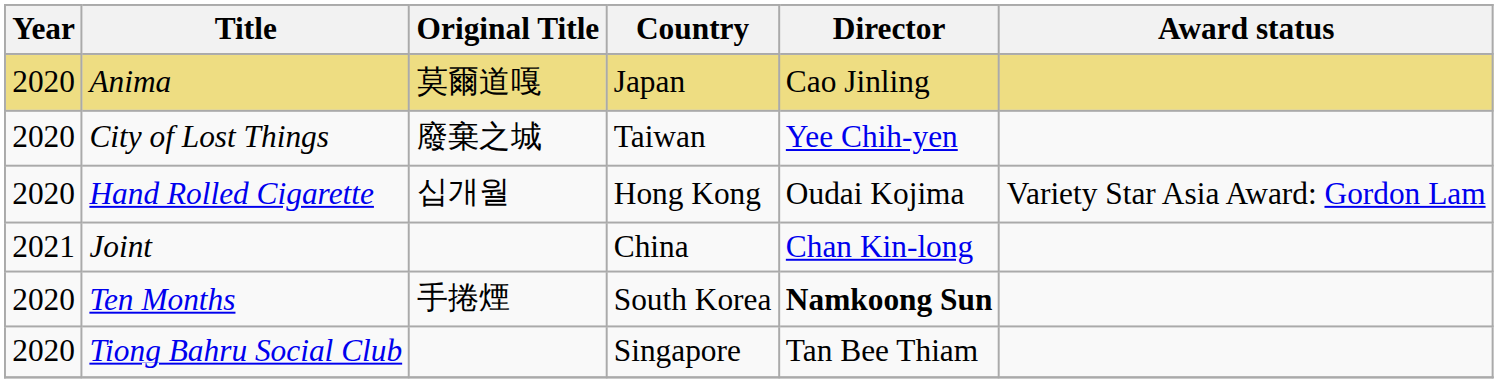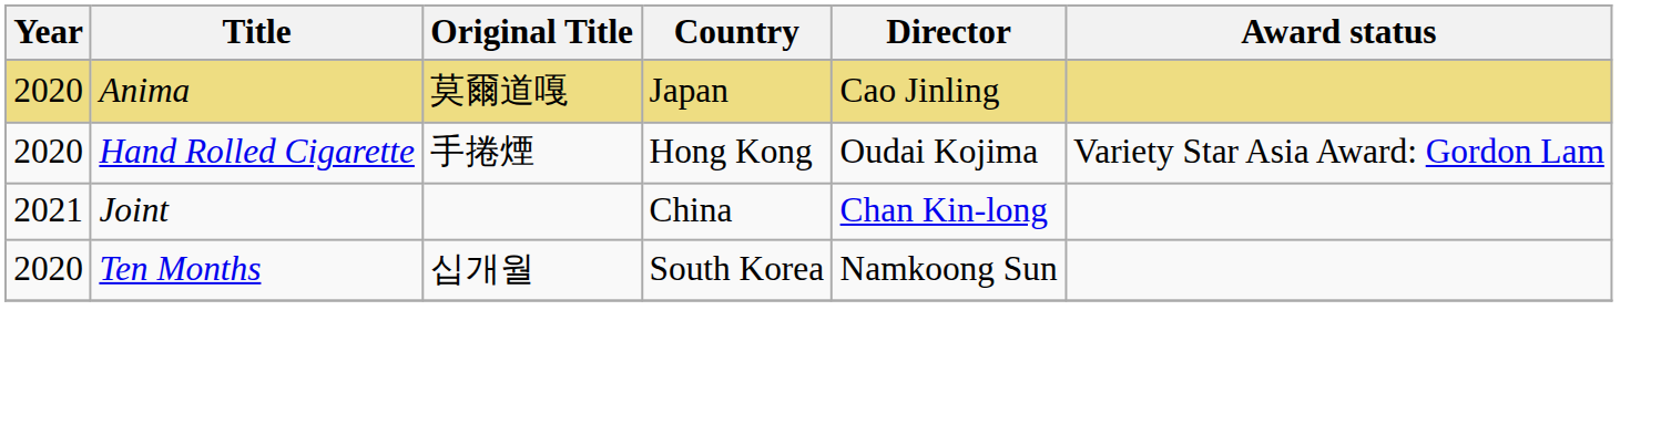 <table class="wikitable">
 <tr>
 <th>Year</th>
 <th>Title</th>
 <th>Original Title</th>
 <th>Country</th>
 <th>Director</th>
 <th>Award status</th>
 </tr>
 <tr style="background:#eedd82;">
 <td>2020</td>
 <td><em>Anima</em></td>
 <td>莫爾道嘎</td>
 <td>Japan</td>
 <td>Cao Jinling</td>
 <td></td>
 </tr>
 <tr>
 <td>2020</td>
-<td><em>City of Lost Things</em></td>
-<td>廢棄之城</td>
-<td>Taiwan</td>
-<td><a href='#'>Yee Chih-yen</a></td>
-<td></td>
-</tr>
-<tr>
-<td>2020</td>
 <td><em><a href='#'>Hand Rolled Cigarette</a></em></td>
-<td>십개월</td>
+<td>手捲煙</td>
 <td>Hong Kong</td>
 <td>Oudai Kojima</td>
 <td>Variety Star Asia Award: <a href='#'>Gordon Lam</a></td>
 </tr>
 <tr>
 <td>2021</td>
 <td><em>Joint</em></td>
 <td></td>
 <td>China</td>
 <td><a href='#'>Chan Kin-long</a></td>
 <td></td>
 </tr>
 <tr>
 <td>2020</td>
 <td><em><a href='#'>Ten Months</a></em></td>
-<td>手捲煙</td>
+<td>십개월</td>
 <td>South Korea</td>
-<td><strong>Namkoong Sun</strong></td>
-<td></td>
-</tr>
-<tr>
-<td>2020</td>
-<td><em><a href='#'>Tiong Bahru Social Club</a></em></td>
-<td></td>
-<td>Singapore</td>
-<td>Tan Bee Thiam</td>
+<td>Namkoong Sun</td>
 <td></td>
 </tr>
 <tr>
 </tr>
 </table>
